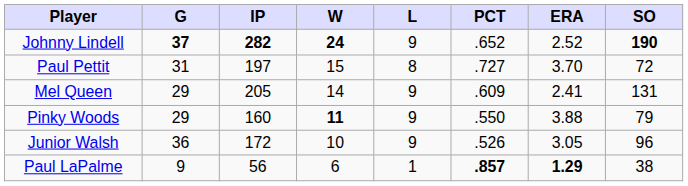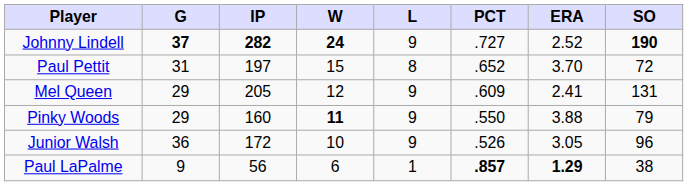 <table class="wikitable sortable">
 <tr>
 <th style="background:#ddf; width:16%;">Player</th>
 <th style="background:#ddf; width:9%;">G</th>
 <th style="background:#ddf; width:9%;">IP</th>
 <th style="background:#ddf; width:9%;">W</th>
 <th style="background:#ddf; width:9%;">L</th>
 <th style="background:#ddf; width:9%;">PCT</th>
 <th style="background:#ddf; width:9%;">ERA</th>
 <th style="background:#ddf; width:9%;">SO</th>
 </tr>
 <tr style="text-align:center;">
 <td><a href='#'>Johnny Lindell</a></td>
 <td><strong>37</strong></td>
 <td><strong>282</strong></td>
 <td><strong>24</strong></td>
 <td>9</td>
-<td>.652</td>
+<td>.727</td>
 <td>2.52</td>
 <td><strong>190</strong></td>
 </tr>
 <tr style="text-align:center;">
 <td><a href='#'>Paul Pettit</a></td>
 <td>31</td>
 <td>197</td>
 <td>15</td>
 <td>8</td>
-<td>.727</td>
+<td>.652</td>
 <td>3.70</td>
 <td>72</td>
 </tr>
 <tr style="text-align:center;">
 <td><a href='#'>Mel Queen</a></td>
 <td>29</td>
 <td>205</td>
-<td>14</td>
+<td>12</td>
 <td>9</td>
 <td>.609</td>
 <td>2.41</td>
 <td>131</td>
 </tr>
 <tr style="text-align:center;">
 <td><a href='#'>Pinky Woods</a></td>
 <td>29</td>
 <td>160</td>
 <td><strong>11</strong></td>
 <td>9</td>
 <td>.550</td>
 <td>3.88</td>
 <td>79</td>
 </tr>
 <tr style="text-align:center;">
 <td><a href='#'>Junior Walsh</a></td>
 <td>36</td>
 <td>172</td>
 <td>10</td>
 <td>9</td>
 <td>.526</td>
 <td>3.05</td>
 <td>96</td>
 </tr>
 <tr style="text-align:center;">
 <td><a href='#'>Paul LaPalme</a></td>
 <td>9</td>
 <td>56</td>
 <td>6</td>
 <td>1</td>
 <td><strong>.857</strong></td>
 <td><strong>1.29</strong></td>
 <td>38</td>
 </tr>
 </table>
